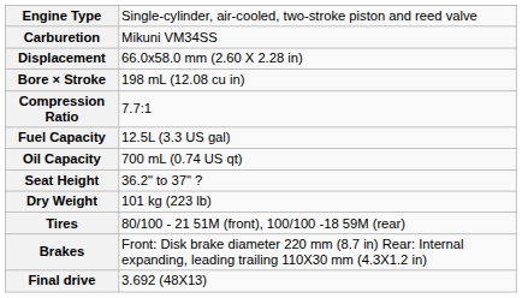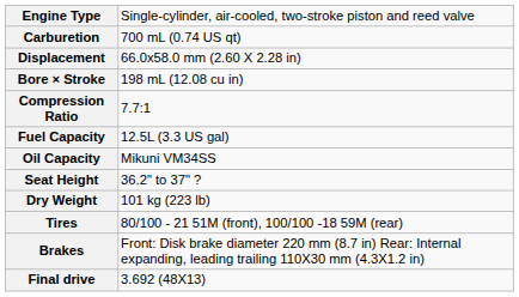 <table class="wikitable">
 <tr>
 <th>Engine Type</th>
 <td>Single-cylinder, air-cooled, two-stroke piston and reed valve</td>
 </tr>
 <tr>
 <th>Carburetion</th>
-<td>Mikuni VM34SS</td>
+<td>700 mL (0.74 US qt)</td>
 </tr>
 <tr>
 <th>Displacement</th>
 <td>66.0x58.0 mm (2.60 X 2.28 in)</td>
 </tr>
 <tr>
 <th>Bore × Stroke</th>
 <td>198 mL (12.08 cu in)</td>
 </tr>
 <tr>
 <th>Compression Ratio</th>
 <td>7.7:1</td>
 </tr>
 <tr>
 <th>Fuel Capacity</th>
 <td>12.5L (3.3 US gal)</td>
 </tr>
 <tr>
 <th>Oil Capacity</th>
-<td>700 mL (0.74 US qt)</td>
+<td>Mikuni VM34SS</td>
 </tr>
 <tr>
 <th>Seat Height</th>
 <td>36.2" to 37" ?</td>
 </tr>
 <tr>
 <th>Dry Weight</th>
 <td>101 kg (223 lb)</td>
 </tr>
 <tr>
 <th>Tires</th>
 <td>80/100 - 21 51M (front), 100/100 -18 59M (rear)</td>
 </tr>
 <tr>
 <th>Brakes</th>
 <td>Front: Disk brake diameter 220 mm (8.7 in) Rear: Internal expanding, leading trailing 110X30 mm (4.3X1.2 in)</td>
 </tr>
 <tr>
 <th>Final drive</th>
 <td>3.692 (48X13)</td>
 </tr>
 </table>
